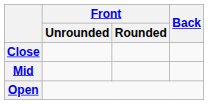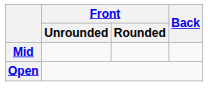 <table class="wikitable" style="margin:auto; text-align:center;">
 <tr>
 <th rowspan="2"></th>
 <th colspan="2"><a href='#'>Front</a></th>
 <th rowspan="2"><a href='#'>Back</a></th>
 </tr>
 <tr>
 <th>Unrounded</th>
 <th>Rounded</th>
-</tr>
-<tr>
-<th><a href='#'>Close</a></th>
-<td> </td>
-<td> </td>
-<td> </td>
 </tr>
 <tr>
 <th><a href='#'>Mid</a></th>
 <td> </td>
 <td></td>
 <td> </td>
 </tr>
 <tr>
 <th><a href='#'>Open</a></th>
 <td colspan="3"> </td>
 </tr>
 </table>
